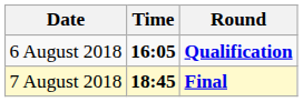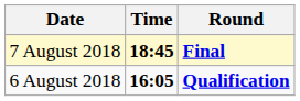 <table class="wikitable">
 <tr>
 <th>Date</th>
 <th>Time</th>
 <th>Round</th>
 </tr>
+<tr style=background:lemonchiffon>
+<td>7 August 2018</td>
+<td><strong>18:45</strong></td>
+<td><strong><a href='#'>Final</a></strong></td>
+</tr>
 <tr>
 <td>6 August 2018</td>
 <td><strong>16:05</strong></td>
 <td><strong><a href='#'>Qualification</a></strong></td>
 </tr>
-<tr style=background:lemonchiffon>
-<td>7 August 2018</td>
-<td><strong>18:45</strong></td>
-<td><strong><a href='#'>Final</a></strong></td>
-</tr>
 </table>
